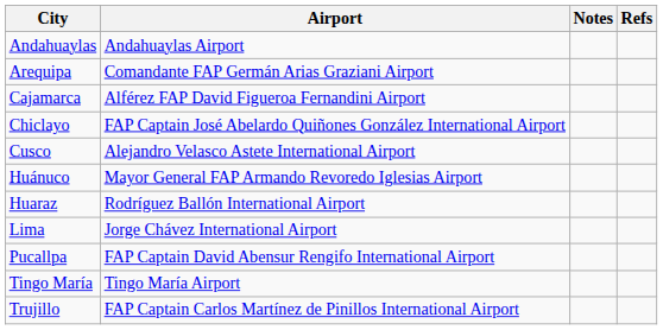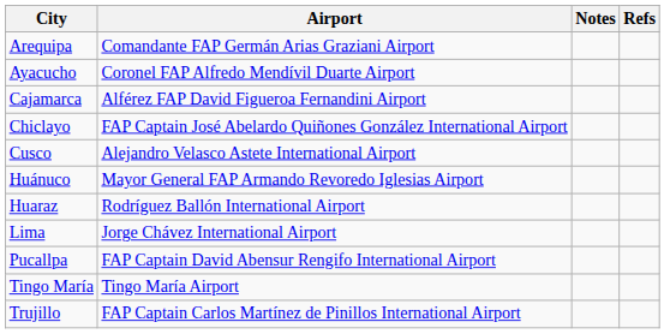 <table class="sortable wikitable">
 <tr>
 <th>City</th>
 <th>Airport</th>
 <th>Notes</th>
 <th class="unsortable">Refs</th>
 </tr>
 <tr>
-<td><a href='#'>Andahuaylas</a></td>
-<td><a href='#'>Andahuaylas Airport</a></td>
+<td><a href='#'>Arequipa</a></td>
+<td><a href='#'>Comandante FAP Germán Arias Graziani Airport</a></td>
 <td></td>
 <td></td>
 </tr>
 <tr>
-<td><a href='#'>Arequipa</a></td>
-<td><a href='#'>Comandante FAP Germán Arias Graziani Airport</a></td>
+<td><a href='#'>Ayacucho</a></td>
+<td><a href='#'>Coronel FAP Alfredo Mendívil Duarte Airport</a></td>
 <td></td>
 <td></td>
 </tr>
 <tr>
 <td><a href='#'>Cajamarca</a></td>
 <td><a href='#'>Alférez FAP David Figueroa Fernandini Airport</a></td>
 <td></td>
 <td></td>
 </tr>
 <tr>
 <td><a href='#'>Chiclayo</a></td>
 <td><a href='#'>FAP Captain José Abelardo Quiñones González International Airport</a></td>
 <td></td>
 <td></td>
 </tr>
 <tr>
 <td><a href='#'>Cusco</a></td>
 <td><a href='#'>Alejandro Velasco Astete International Airport</a></td>
 <td></td>
 <td></td>
 </tr>
 <tr>
 <td><a href='#'>Huánuco</a></td>
 <td><a href='#'>Mayor General FAP Armando Revoredo Iglesias Airport</a></td>
 <td></td>
 <td></td>
 </tr>
 <tr>
 <td><a href='#'>Huaraz</a></td>
 <td><a href='#'>Rodríguez Ballón International Airport</a></td>
 <td></td>
 <td></td>
 </tr>
 <tr>
 <td><a href='#'>Lima</a></td>
 <td><a href='#'>Jorge Chávez International Airport</a></td>
 <td></td>
 <td></td>
 </tr>
 <tr>
 <td><a href='#'>Pucallpa</a></td>
 <td><a href='#'>FAP Captain David Abensur Rengifo International Airport</a></td>
 <td></td>
 <td></td>
 </tr>
 <tr>
 <td><a href='#'>Tingo María</a></td>
 <td><a href='#'>Tingo María Airport</a></td>
 <td></td>
 <td></td>
 </tr>
 <tr>
 <td><a href='#'>Trujillo</a></td>
 <td><a href='#'>FAP Captain Carlos Martínez de Pinillos International Airport</a></td>
 <td></td>
 <td></td>
 </tr>
 </table>
